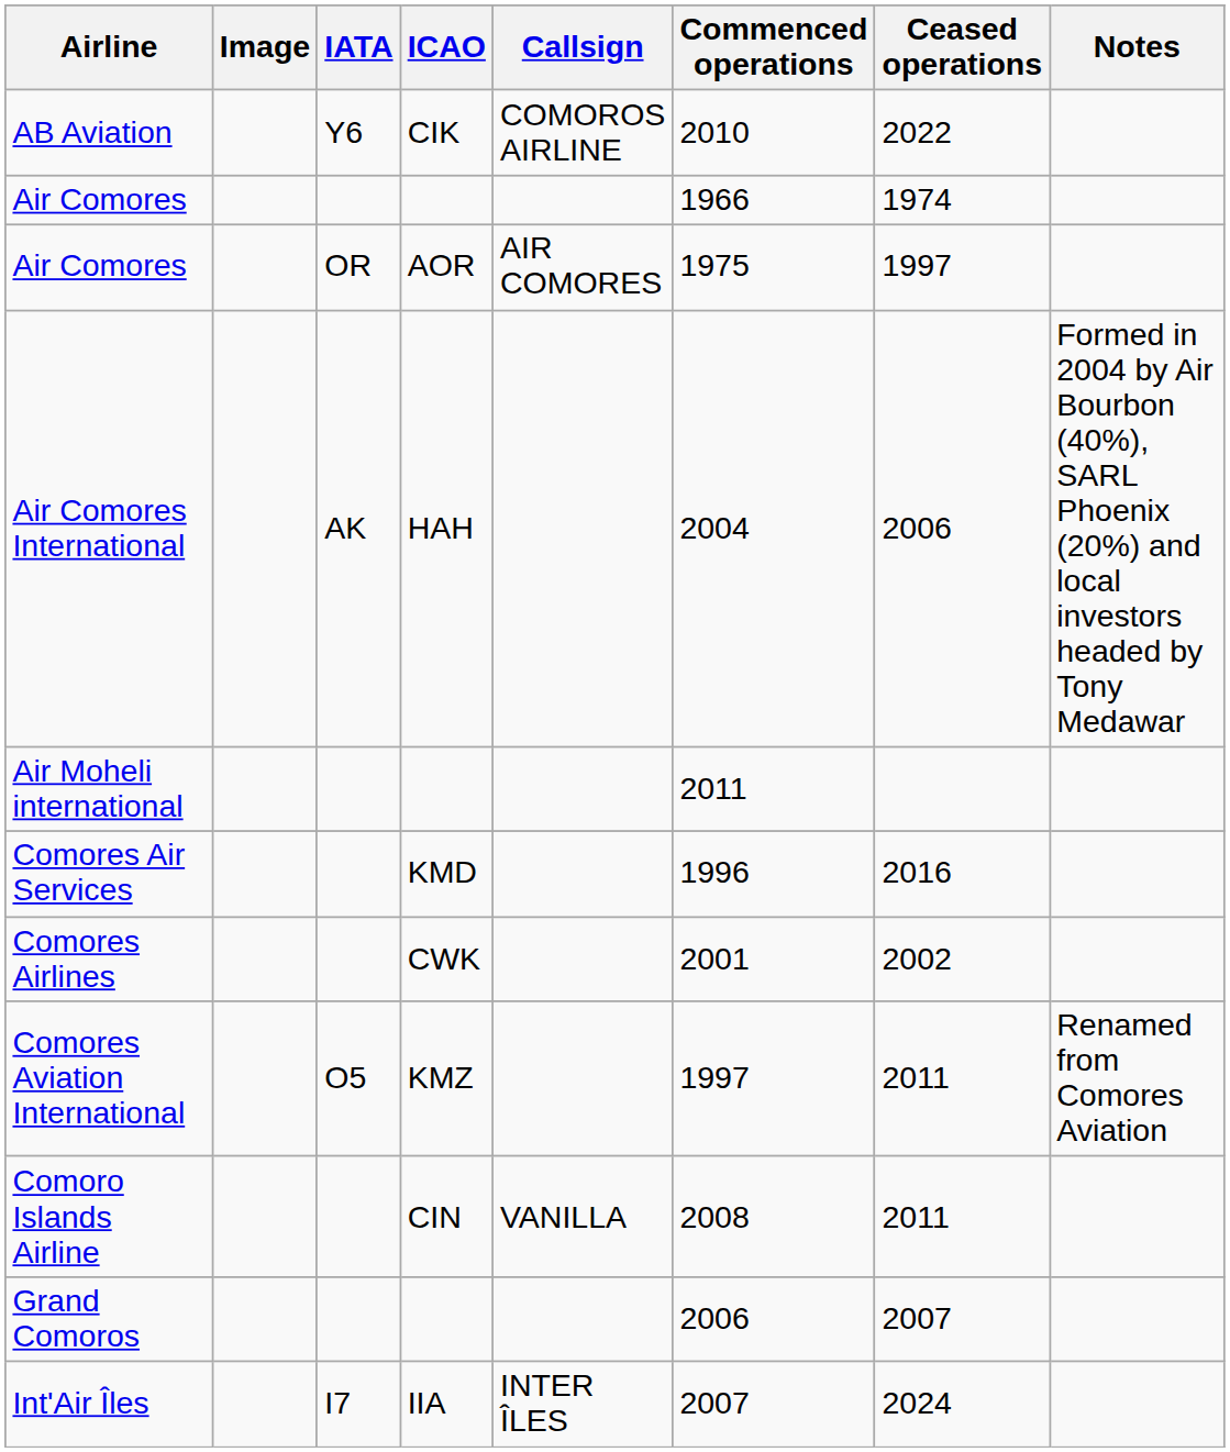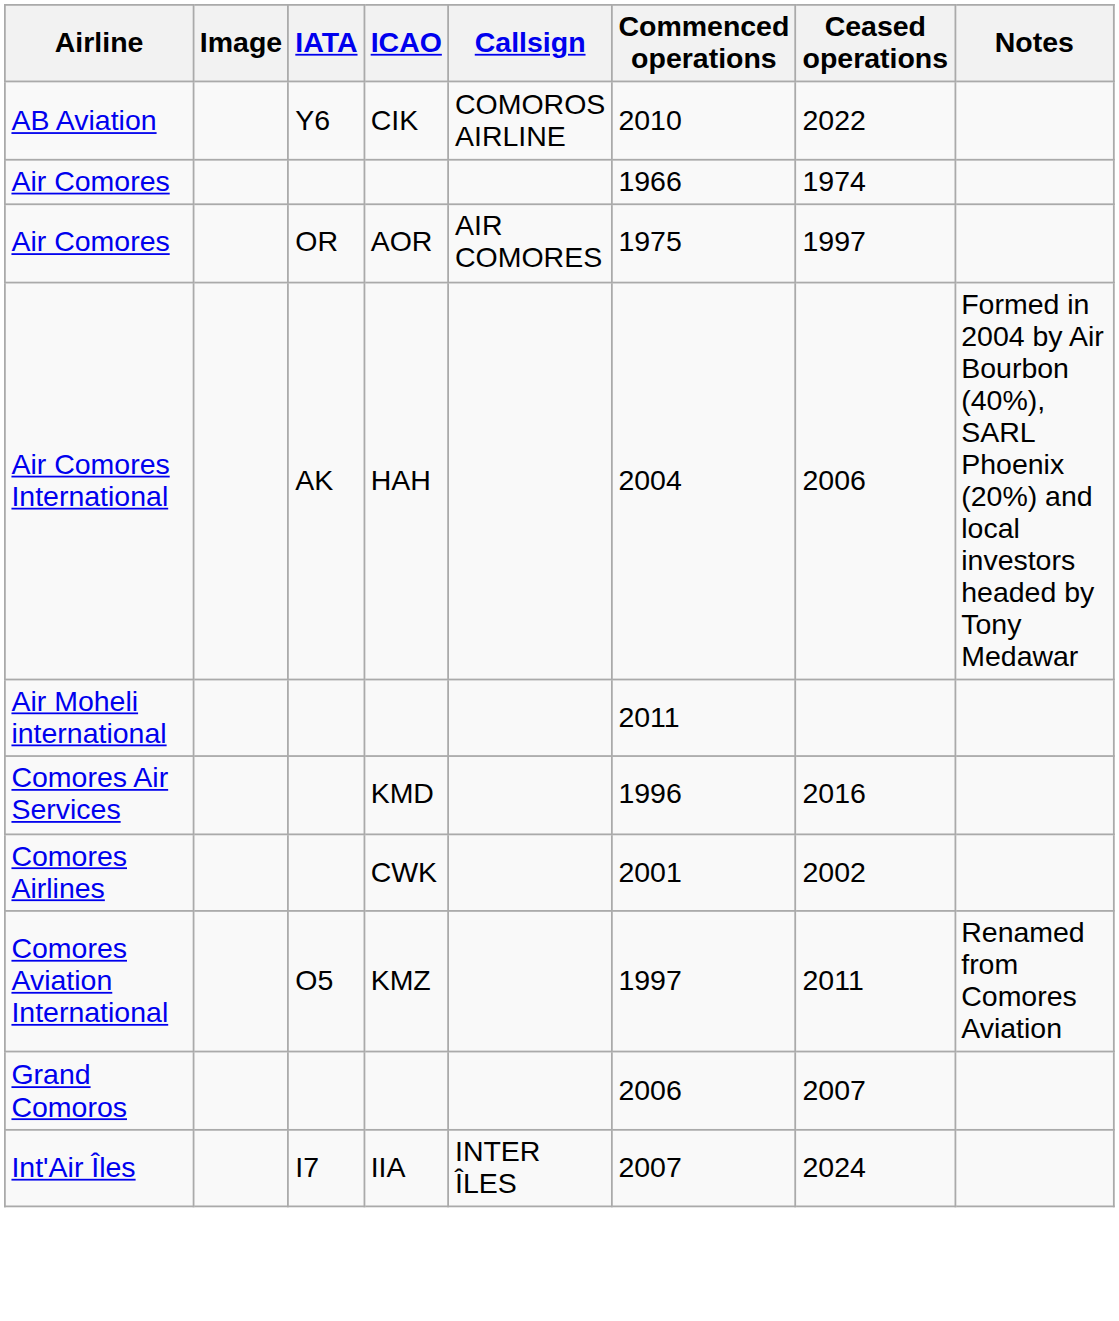 <table class="wikitable sortable" style="border-collapse:collapse; margin:auto;" border="1" cellpadding="3">
 <tr valign="middle">
 <th style="width:175px;">Airline</th>
 <th>Image</th>
 <th><a href='#'>IATA</a></th>
 <th><a href='#'>ICAO</a></th>
 <th><a href='#'>Callsign</a></th>
 <th>Commenced<br>operations</th>
 <th>Ceased<br>operations</th>
 <th style="width:175px;">Notes</th>
 </tr>
 <tr>
 <td><a href='#'>AB Aviation</a></td>
 <td></td>
 <td>Y6</td>
 <td>CIK</td>
 <td>COMOROS AIRLINE</td>
 <td>2010</td>
 <td>2022</td>
 <td></td>
 </tr>
 <tr>
 <td><a href='#'>Air Comores</a></td>
 <td></td>
 <td></td>
 <td></td>
 <td></td>
 <td>1966</td>
 <td>1974</td>
 <td></td>
 </tr>
 <tr>
 <td><a href='#'>Air Comores</a></td>
 <td></td>
 <td>OR</td>
 <td>AOR</td>
 <td>AIR COMORES</td>
 <td>1975</td>
 <td>1997</td>
 <td></td>
 </tr>
 <tr>
 <td><a href='#'>Air Comores International</a></td>
 <td></td>
 <td>AK</td>
 <td>HAH</td>
 <td></td>
 <td>2004</td>
 <td>2006</td>
 <td>Formed in 2004 by Air Bourbon (40%), SARL Phoenix (20%) and local investors headed by Tony Medawar</td>
 </tr>
 <tr>
 <td><a href='#'>Air Moheli international</a></td>
 <td></td>
 <td></td>
 <td></td>
 <td></td>
 <td>2011</td>
 <td></td>
 <td></td>
 </tr>
 <tr>
 <td><a href='#'>Comores Air Services</a></td>
 <td></td>
 <td></td>
 <td>KMD</td>
 <td></td>
 <td>1996</td>
 <td>2016</td>
 <td></td>
 </tr>
 <tr>
 <td><a href='#'>Comores Airlines</a></td>
 <td></td>
 <td></td>
 <td>CWK</td>
 <td></td>
 <td>2001</td>
 <td>2002</td>
 <td></td>
 </tr>
 <tr>
 <td><a href='#'>Comores Aviation International</a></td>
 <td></td>
 <td>O5</td>
 <td>KMZ</td>
 <td></td>
 <td>1997</td>
 <td>2011</td>
 <td>Renamed from Comores Aviation</td>
 </tr>
 <tr>
-<td><a href='#'>Comoro Islands Airline</a></td>
-<td></td>
-<td></td>
-<td>CIN</td>
-<td>VANILLA</td>
-<td>2008</td>
-<td>2011</td>
-<td></td>
-</tr>
-<tr>
 <td><a href='#'>Grand Comoros</a></td>
 <td></td>
 <td></td>
 <td></td>
 <td></td>
 <td>2006</td>
 <td>2007</td>
 <td></td>
 </tr>
 <tr>
 <td><a href='#'>Int'Air Îles</a></td>
 <td></td>
 <td>I7</td>
 <td>IIA</td>
 <td>INTER ÎLES</td>
 <td>2007</td>
 <td>2024</td>
 <td></td>
 </tr>
 </table>
